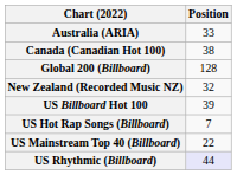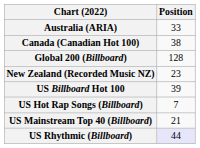 <table class="wikitable sortable plainrowheaders" style="text-align:center">
 <tr>
 <th scope="col">Chart (2022)</th>
 <th scope="col">Position</th>
 </tr>
 <tr>
 <th scope="row">Australia (ARIA)</th>
 <td>33</td>
 </tr>
 <tr>
 <th scope="row">Canada (Canadian Hot 100)</th>
 <td>38</td>
 </tr>
 <tr>
 <th scope="row">Global 200 (<em>Billboard</em>)</th>
 <td>128</td>
 </tr>
 <tr>
 <th scope="row">New Zealand (Recorded Music NZ)</th>
-<td>32</td>
+<td>23</td>
 </tr>
 <tr>
 <th scope="row">US <em>Billboard</em> Hot 100</th>
 <td>39</td>
 </tr>
 <tr>
 <th scope="row">US Hot Rap Songs (<em>Billboard</em>)</th>
 <td>7</td>
 </tr>
 <tr>
 <th scope="row">US Mainstream Top 40 (<em>Billboard</em>)</th>
-<td>22</td>
+<td>21</td>
 </tr>
 <tr>
 <th scope="row">US Rhythmic (<em>Billboard</em>)</th>
 <td style="background: lavender;">44</td>
 </tr>
 </table>
